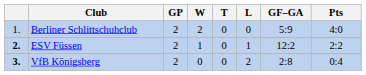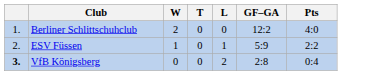 <table class="wikitable">
 <tr>
 <th width="30"></th>
 <th width="200">Club</th>
-<th width="30">GP</th>
 <th width="30">W</th>
 <th width="30">T</th>
 <th width="30">L</th>
 <th width="70">GF–GA</th>
 <th width="70">Pts</th>
 </tr>
 <tr bgcolor="#BCD2EE" align="center">
 <td>1.</td>
 <td align="left"><a href='#'>Berliner Schlittschuhclub</a></td>
 <td>2</td>
-<td>2</td>
 <td>0</td>
 <td>0</td>
-<td>5:9</td>
+<td>12:2</td>
 <td>4:0</td>
 </tr>
 <tr bgcolor=#BCD2EE align="center">
-<td><strong>2.</strong></td>
+<td>2.</td>
 <td align="left"><a href='#'>ESV Füssen</a></td>
-<td>2</td>
 <td>1</td>
 <td>0</td>
 <td>1</td>
-<td>12:2</td>
+<td>5:9</td>
 <td>2:2</td>
 </tr>
 <tr bgcolor=#BCD2EE align="center">
 <td><strong>3.</strong></td>
 <td align="left"><a href='#'>VfB Königsberg</a></td>
-<td>2</td>
 <td>0</td>
 <td>0</td>
 <td>2</td>
 <td>2:8</td>
 <td>0:4</td>
 </tr>
 </table>
